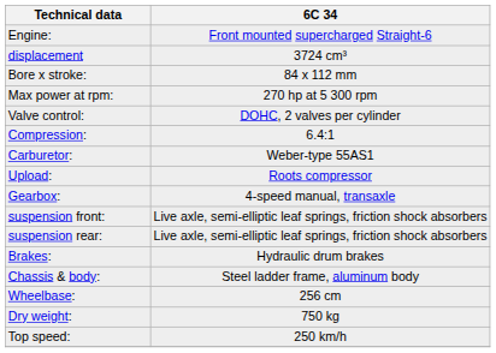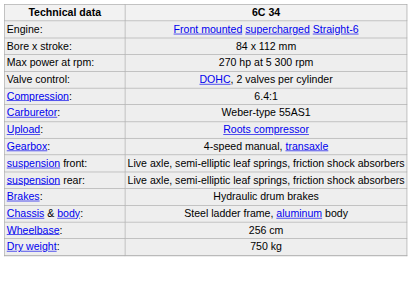 <table class="prettytable">
 <tr ---- bgcolor="#DDDDDD">
 <th width="30%">Technical data</th>
 <th width="70%">6C 34</th>
 </tr>
 <tr ---- bgcolor="#EEEEEE">
 <td>Engine: </td>
 <td align="center"><a href='#'>Front mounted</a>  <a href='#'>supercharged</a> <a href='#'>Straight-6</a></td>
-</tr>
-<tr ---- bgcolor="#EEEEEE">
-<td><a href='#'>displacement</a> </td>
-<td align="center">3724 cm³</td>
 </tr>
 <tr ---- bgcolor="#EEEEEE">
 <td>Bore x stroke: </td>
 <td align="center">84 x 112 mm</td>
 </tr>
 <tr ---- bgcolor="#EEEEEE">
 <td>Max power at rpm: </td>
 <td align="center">270 hp at 5 300 rpm</td>
 </tr>
 <tr ---- bgcolor="#EEEEEE">
 <td>Valve control: </td>
 <td align="center"><a href='#'>DOHC</a>, 2 valves per cylinder</td>
 </tr>
 <tr ---- bgcolor="#EEEEEE">
 <td><a href='#'>Compression</a>: </td>
 <td align="center">6.4:1</td>
 </tr>
 <tr ---- bgcolor="#EEEEEE">
 <td><a href='#'>Carburetor</a>: </td>
 <td align="center">Weber-type 55AS1</td>
 </tr>
 <tr ---- bgcolor="#EEEEEE">
 <td><a href='#'>Upload</a>: </td>
 <td align="center"><a href='#'>Roots compressor</a></td>
 </tr>
 <tr ---- bgcolor="#EEEEEE">
 <td><a href='#'>Gearbox</a>: </td>
 <td align="center">4-speed manual, <a href='#'>transaxle</a></td>
 </tr>
 <tr ---- bgcolor="#EEEEEE">
 <td><a href='#'>suspension</a> front: </td>
 <td align="center">Live axle, semi-elliptic leaf springs, friction shock absorbers</td>
 </tr>
 <tr ---- bgcolor="#EEEEEE">
 <td><a href='#'>suspension</a> rear: </td>
 <td align="center">Live axle, semi-elliptic leaf springs, friction shock absorbers</td>
 </tr>
 <tr ---- bgcolor="#EEEEEE">
 <td><a href='#'>Brakes</a>: </td>
 <td align="center">Hydraulic drum brakes</td>
 </tr>
 <tr ---- bgcolor="#EEEEEE">
 <td><a href='#'>Chassis</a> & <a href='#'>body</a>: </td>
 <td align="center">Steel ladder frame, <a href='#'>aluminum</a> body</td>
 </tr>
 <tr ---- bgcolor="#EEEEEE">
 <td><a href='#'>Wheelbase</a>: </td>
 <td align="center">256 cm</td>
 </tr>
 <tr ---- bgcolor="#EEEEEE">
 <td><a href='#'>Dry weight</a>: </td>
 <td align="center">750 kg</td>
 </tr>
 <tr ---- bgcolor="#EEEEEE">
-<td>Top speed: </td>
-<td align="center">250 km/h</td>
-</tr>
-<tr ---- bgcolor="#EEEEEE">
 </tr>
 </table>
